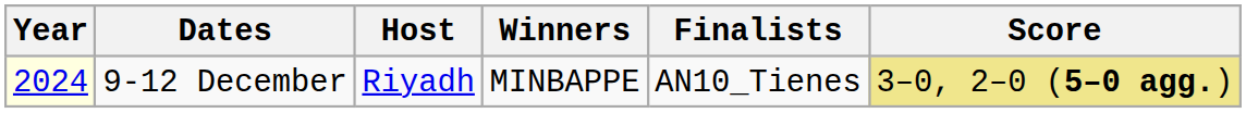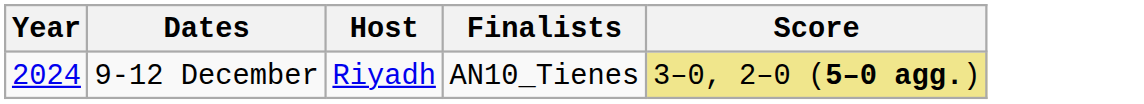 <table class="wikitable">
 <tr>
 <th>Year</th>
 <th>Dates</th>
 <th>Host</th>
-<th>Winners</th>
 <th>Finalists</th>
 <th>Score</th>
 </tr>
 <tr>
-<td style="background: lightyellow;"><a href='#'>2024</a></td>
+<td><a href='#'>2024</a></td>
 <td>9-12 December</td>
 <td> <a href='#'>Riyadh</a></td>
-<td> MINBAPPE</td>
 <td> AN10_Tienes</td>
 <td style="background: khaki;">3–0, 2–0 (<strong>5–0 agg.</strong>)</td>
 </tr>
 </table>
